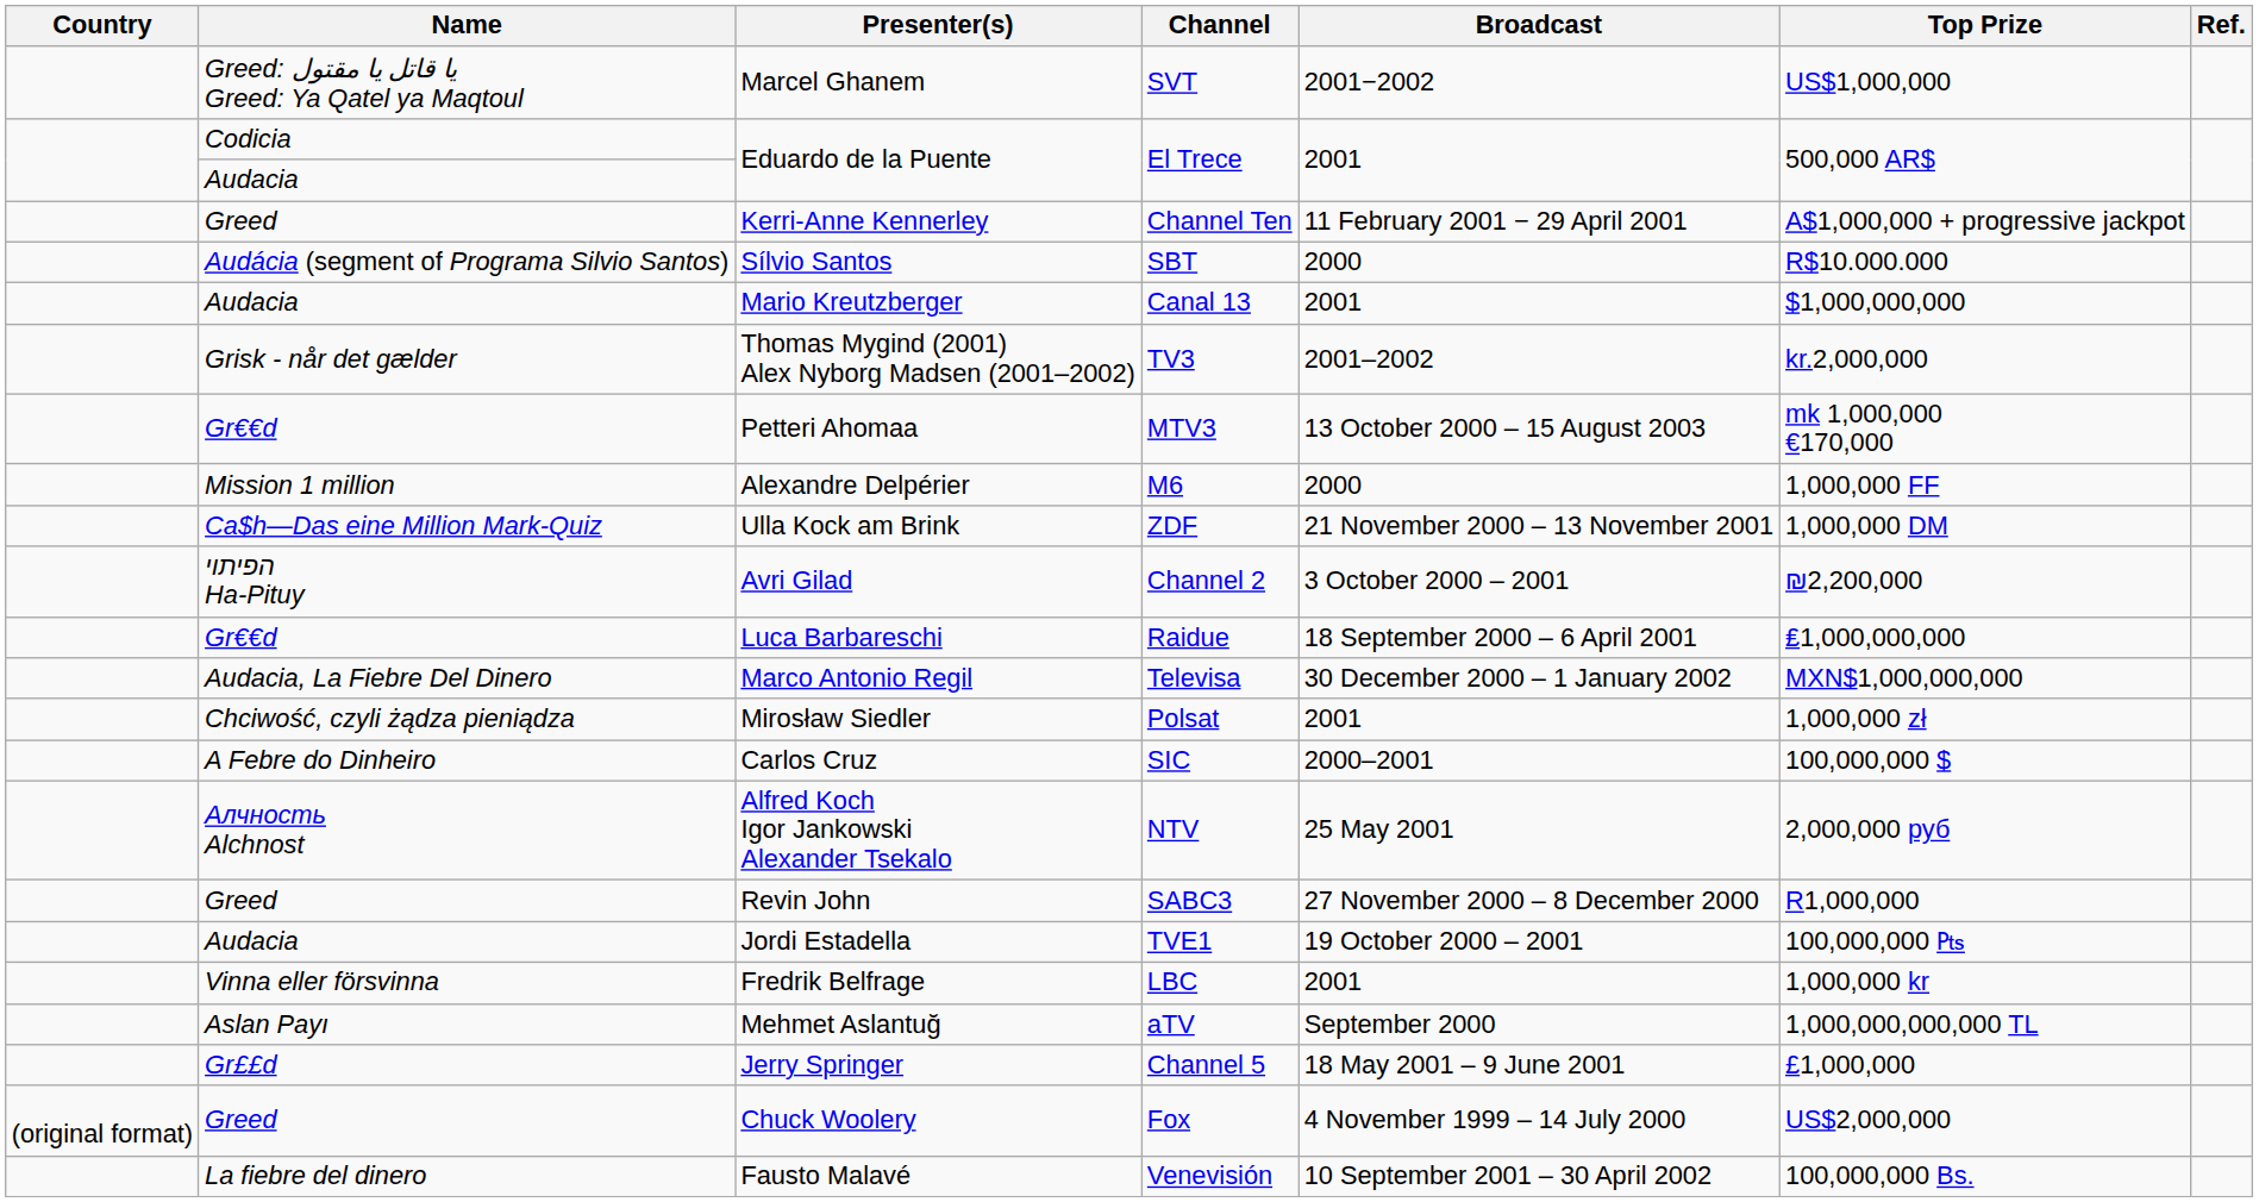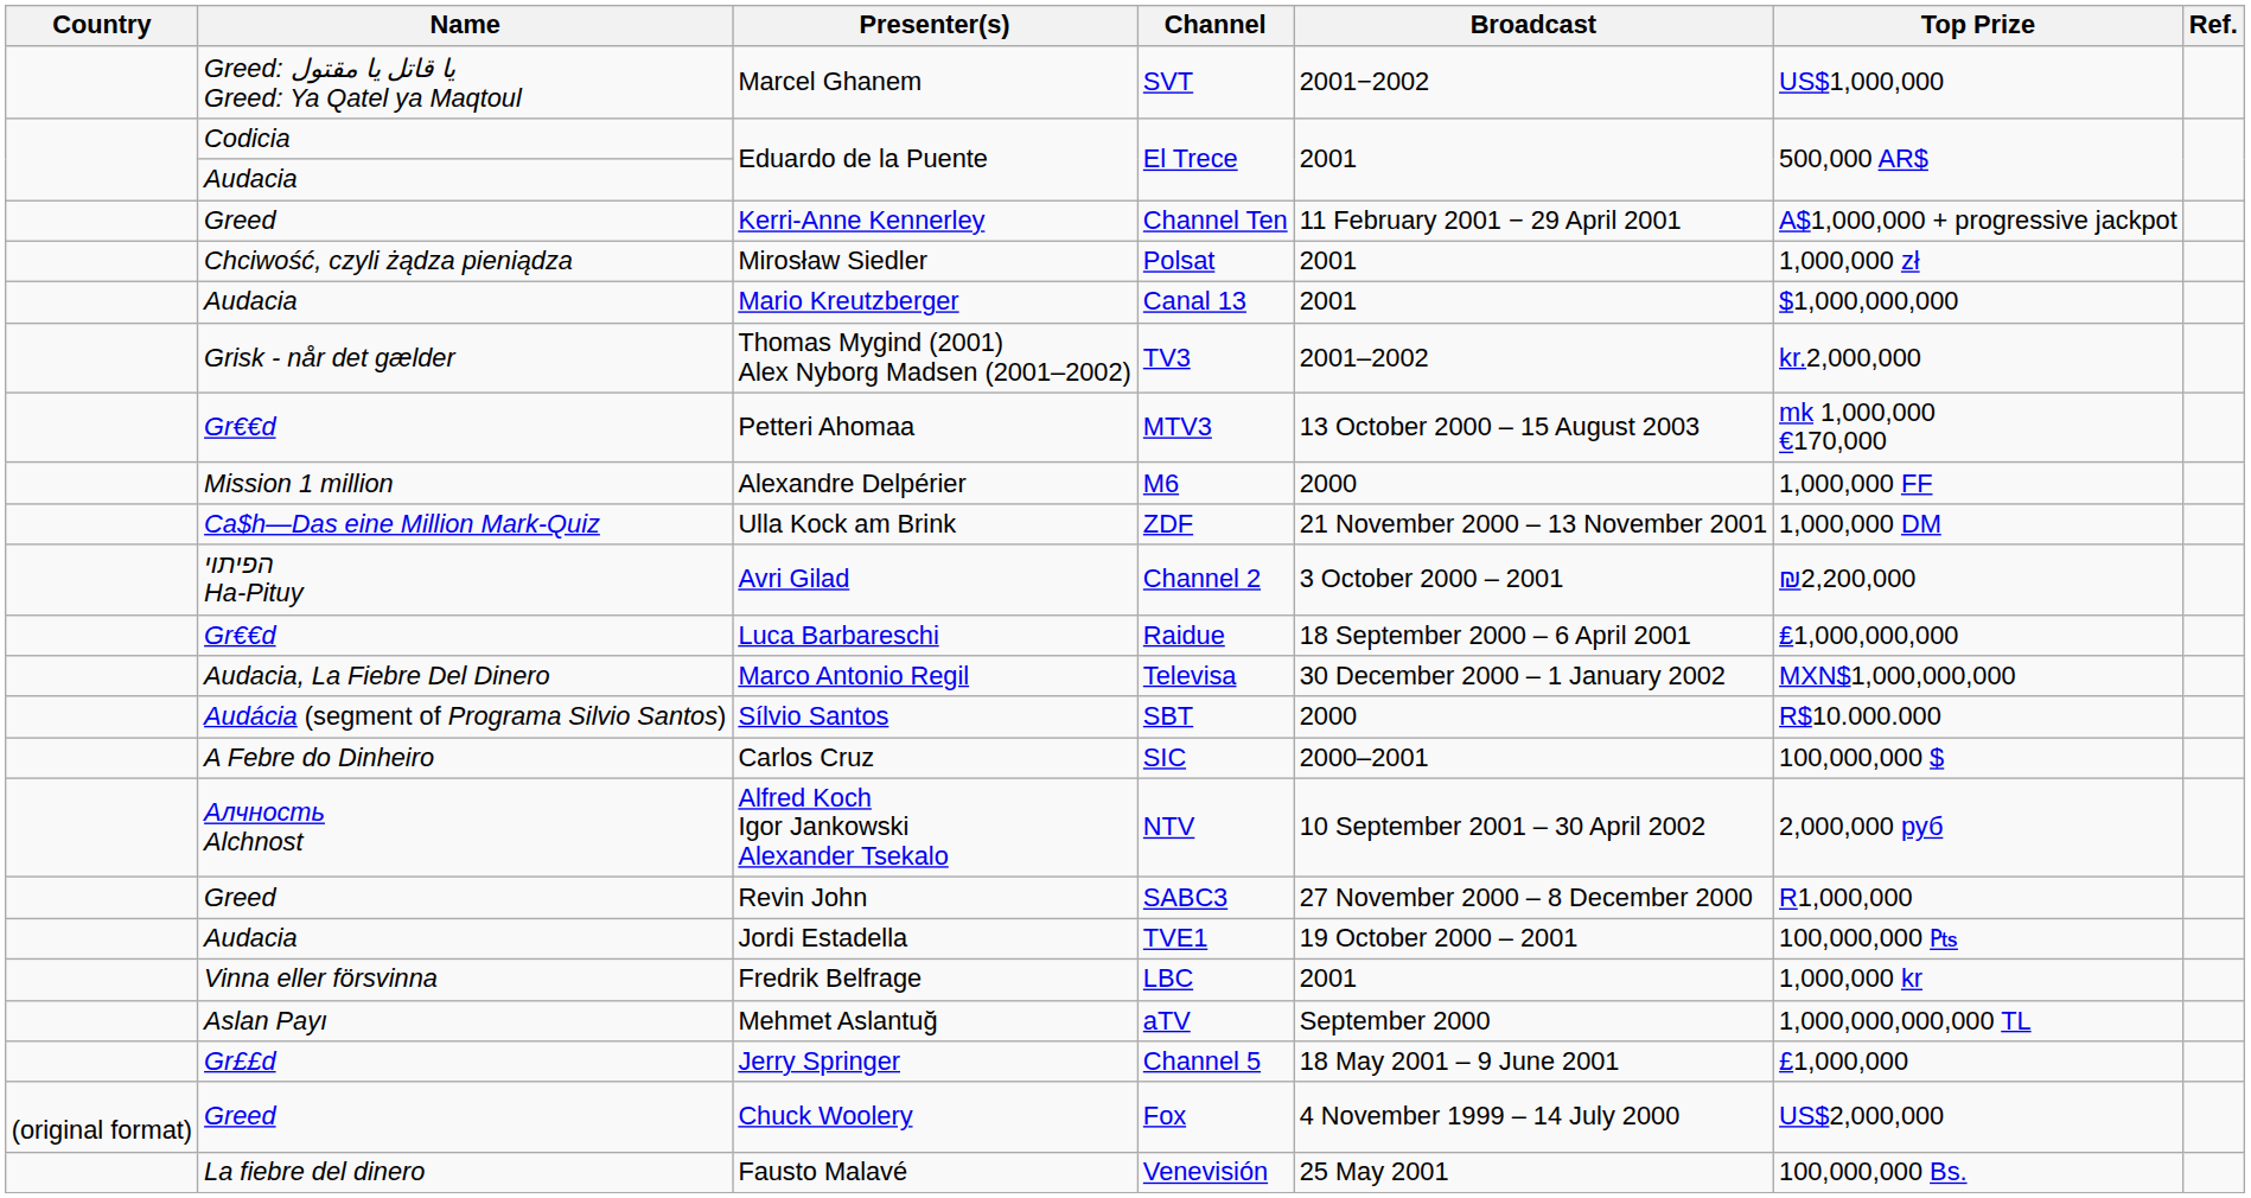 <table class="wikitable">
 <tr>
 <th>Country</th>
 <th>Name</th>
 <th>Presenter(s)</th>
 <th>Channel</th>
 <th>Broadcast</th>
 <th>Top Prize</th>
 <th>Ref.</th>
 </tr>
 <tr>
 <td></td>
 <td><em>Greed: يا قاتل يا مقتول</em><br><em>Greed: Ya Qatel ya Maqtoul</em></td>
 <td>Marcel Ghanem</td>
 <td><a href='#'>SVT</a></td>
 <td>2001−2002</td>
 <td><a href='#'>US$</a>1,000,000</td>
 <td></td>
 </tr>
 <tr>
 <td rowspan="2"></td>
 <td><em>Codicia</em></td>
 <td rowspan="2">Eduardo de la Puente</td>
 <td rowspan="2"><a href='#'>El Trece</a></td>
 <td rowspan="2">2001</td>
 <td rowspan="2">500,000 <a href='#'>AR$</a></td>
 <td rowspan="2"></td>
 </tr>
 <tr>
 <td><em>Audacia</em></td>
 </tr>
 <tr>
 <td></td>
 <td><em>Greed</em></td>
 <td><a href='#'>Kerri-Anne Kennerley</a></td>
 <td><a href='#'>Channel Ten</a></td>
 <td>11 February 2001 − 29 April 2001</td>
 <td><a href='#'>A$</a>1,000,000 + progressive jackpot</td>
 <td></td>
 </tr>
 <tr>
 <td></td>
-<td><em><a href='#'>Audácia</a></em> (segment of <em>Programa Silvio Santos</em>)</td>
-<td><a href='#'>Sílvio Santos</a></td>
-<td><a href='#'>SBT</a></td>
-<td>2000</td>
-<td><a href='#'>R$</a>10.000.000</td>
+<td><em>Chciwość, czyli żądza pieniądza</em></td>
+<td>Mirosław Siedler</td>
+<td><a href='#'>Polsat</a></td>
+<td>2001</td>
+<td>1,000,000 <a href='#'>zł</a></td>
 <td></td>
 </tr>
 <tr>
 <td></td>
 <td><em>Audacia</em></td>
 <td><a href='#'>Mario Kreutzberger</a></td>
 <td><a href='#'>Canal 13</a></td>
 <td>2001</td>
 <td><a href='#'>$</a>1,000,000,000</td>
 <td></td>
 </tr>
 <tr>
 <td></td>
 <td><em>Grisk - når det gælder</em></td>
 <td>Thomas Mygind (2001)<br>Alex Nyborg Madsen (2001–2002)</td>
 <td><a href='#'>TV3</a></td>
 <td>2001–2002</td>
 <td><a href='#'>kr.</a>2,000,000</td>
 <td></td>
 </tr>
 <tr>
 <td></td>
 <td><em><a href='#'>Gr€€d</a></em></td>
 <td>Petteri Ahomaa</td>
 <td><a href='#'>MTV3</a></td>
 <td>13 October 2000 – 15 August 2003</td>
 <td><a href='#'>mk</a> 1,000,000<br><a href='#'>€</a>170,000</td>
 <td></td>
 </tr>
 <tr>
 <td></td>
 <td><em>Mission 1 million</em></td>
 <td>Alexandre Delpérier</td>
 <td><a href='#'>M6</a></td>
 <td>2000</td>
 <td>1,000,000 <a href='#'>FF</a></td>
 <td></td>
 </tr>
 <tr>
 <td></td>
 <td><em><a href='#'>Ca$h—Das eine Million Mark-Quiz</a></em></td>
 <td>Ulla Kock am Brink</td>
 <td><a href='#'>ZDF</a></td>
 <td>21 November 2000 – 13 November 2001</td>
 <td>1,000,000 <a href='#'>DM</a></td>
 <td></td>
 </tr>
 <tr>
 <td></td>
 <td><em>הפיתוי</em><br><em>Ha-Pituy</em></td>
 <td><a href='#'>Avri Gilad</a></td>
 <td><a href='#'>Channel 2</a></td>
 <td>3 October 2000 – 2001</td>
 <td><a href='#'>₪</a>2,200,000</td>
 <td></td>
 </tr>
 <tr>
 <td></td>
 <td><em><a href='#'>Gr€€d</a></em></td>
 <td><a href='#'>Luca Barbareschi</a></td>
 <td><a href='#'>Raidue</a></td>
 <td>18 September 2000 – 6 April 2001</td>
 <td><a href='#'>₤</a>1,000,000,000</td>
 <td></td>
 </tr>
 <tr>
 <td></td>
 <td><em>Audacia, La Fiebre Del Dinero</em></td>
 <td><a href='#'>Marco Antonio Regil</a></td>
 <td><a href='#'>Televisa</a></td>
 <td>30 December 2000 – 1 January 2002</td>
 <td><a href='#'>MXN$</a>1,000,000,000</td>
 <td></td>
 </tr>
 <tr>
 <td></td>
-<td><em>Chciwość, czyli żądza pieniądza</em></td>
-<td>Mirosław Siedler</td>
-<td><a href='#'>Polsat</a></td>
-<td>2001</td>
-<td>1,000,000 <a href='#'>zł</a></td>
+<td><em><a href='#'>Audácia</a></em> (segment of <em>Programa Silvio Santos</em>)</td>
+<td><a href='#'>Sílvio Santos</a></td>
+<td><a href='#'>SBT</a></td>
+<td>2000</td>
+<td><a href='#'>R$</a>10.000.000</td>
 <td></td>
 </tr>
 <tr>
 <td></td>
 <td><em>A Febre do Dinheiro</em></td>
 <td>Carlos Cruz</td>
 <td><a href='#'>SIC</a></td>
 <td>2000–2001</td>
 <td>100,000,000 <a href='#'>$</a></td>
 <td></td>
 </tr>
 <tr>
 <td></td>
 <td><em><a href='#'>Алчность</a></em><br><em>Alchnost</em></td>
 <td><a href='#'>Alfred Koch</a><br>Igor Jankowski<br><a href='#'>Alexander Tsekalo</a></td>
 <td><a href='#'>NTV</a></td>
-<td>25 May 2001</td>
+<td>10 September 2001 – 30 April 2002</td>
 <td>2,000,000 <a href='#'>руб</a></td>
 <td></td>
 </tr>
 <tr>
 <td></td>
 <td><em>Greed</em></td>
 <td>Revin John</td>
 <td><a href='#'>SABC3</a></td>
 <td>27 November 2000 – 8 December 2000</td>
 <td><a href='#'>R</a>1,000,000</td>
 <td></td>
 </tr>
 <tr>
 <td></td>
 <td><em>Audacia</em></td>
 <td>Jordi Estadella</td>
 <td><a href='#'>TVE1</a></td>
 <td>19 October 2000 – 2001</td>
 <td>100,000,000 <a href='#'>₧</a></td>
 <td></td>
 </tr>
 <tr>
 <td></td>
 <td><em>Vinna eller försvinna</em></td>
 <td>Fredrik Belfrage</td>
 <td><a href='#'>LBC</a></td>
 <td>2001</td>
 <td>1,000,000 <a href='#'>kr</a></td>
 <td></td>
 </tr>
 <tr>
 <td></td>
 <td><em>Aslan Payı</em></td>
 <td>Mehmet Aslantuğ</td>
 <td><a href='#'>aTV</a></td>
 <td>September 2000</td>
 <td>1,000,000,000,000 <a href='#'>TL</a></td>
 <td></td>
 </tr>
 <tr>
 <td></td>
 <td><em><a href='#'>Gr££d</a></em></td>
 <td><a href='#'>Jerry Springer</a></td>
 <td><a href='#'>Channel 5</a></td>
 <td>18 May 2001 – 9 June 2001</td>
 <td><a href='#'>£</a>1,000,000</td>
 <td></td>
 </tr>
 <tr>
 <td><br>(original format)</td>
 <td><em><a href='#'>Greed</a></em></td>
 <td><a href='#'>Chuck Woolery</a></td>
 <td><a href='#'>Fox</a></td>
 <td>4 November 1999 – 14 July 2000</td>
 <td><a href='#'>US$</a>2,000,000</td>
 <td></td>
 </tr>
 <tr>
 <td></td>
 <td><em>La fiebre del dinero</em></td>
 <td>Fausto Malavé</td>
 <td><a href='#'>Venevisión</a></td>
-<td>10 September 2001 – 30 April 2002</td>
+<td>25 May 2001</td>
 <td>100,000,000 <a href='#'>Bs.</a></td>
 <td></td>
 </tr>
 </table>
